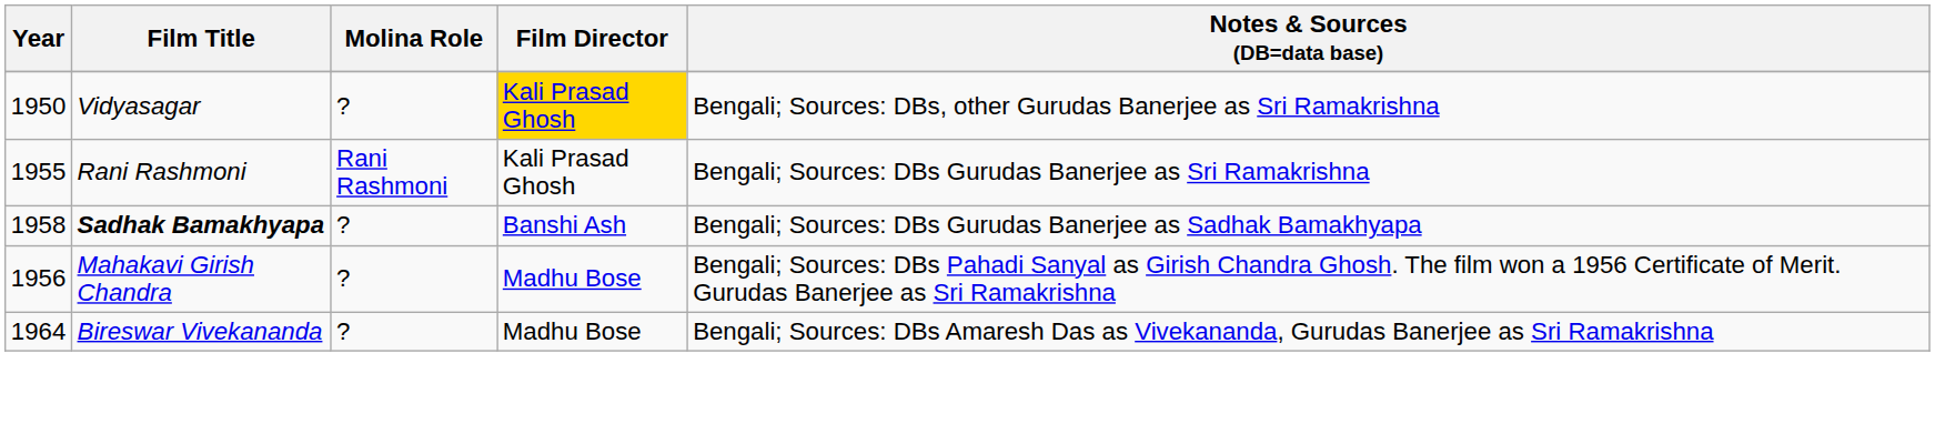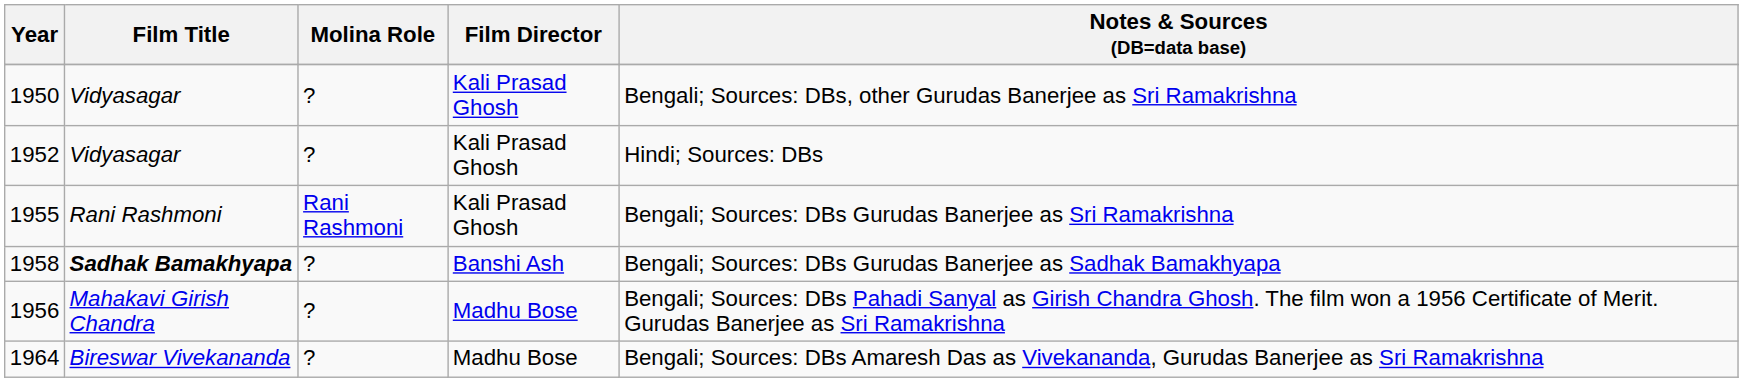 <table class="wikitable sortable" border="0">
 <tr>
 <th>Year</th>
 <th>Film Title</th>
 <th>Molina Role</th>
 <th>Film Director</th>
 <th>Notes & Sources<small><br>(DB=data base)</small></th>
 </tr>
 <tr>
 </tr>
 <tr>
 <td>1950</td>
 <td><em>Vidyasagar</em></td>
 <td>?</td>
-<td style="background: gold;"><a href='#'>Kali Prasad Ghosh</a></td>
+<td><a href='#'>Kali Prasad Ghosh</a></td>
 <td>Bengali; Sources: DBs, other Gurudas Banerjee as <a href='#'>Sri Ramakrishna</a></td>
+</tr>
+<tr>
+<td>1952</td>
+<td><em>Vidyasagar</em></td>
+<td>?</td>
+<td>Kali Prasad Ghosh</td>
+<td>Hindi; Sources: DBs</td>
 </tr>
 <tr>
 <td>1955</td>
 <td><em>Rani Rashmoni</em></td>
 <td><a href='#'>Rani Rashmoni</a></td>
 <td>Kali Prasad Ghosh</td>
 <td>Bengali; Sources: DBs  Gurudas Banerjee as <a href='#'>Sri Ramakrishna</a></td>
 </tr>
 <tr>
 <td>1958</td>
 <td><strong><em>Sadhak Bamakhyapa</em></strong></td>
 <td>?</td>
 <td><a href='#'>Banshi Ash</a></td>
 <td>Bengali; Sources: DBs Gurudas Banerjee as <a href='#'>Sadhak Bamakhyapa</a></td>
 </tr>
 <tr>
 <td>1956</td>
 <td><em><a href='#'>Mahakavi Girish Chandra</a></em></td>
 <td>?</td>
 <td><a href='#'>Madhu Bose</a></td>
 <td>Bengali; Sources: DBs <a href='#'>Pahadi Sanyal</a> as <a href='#'>Girish Chandra Ghosh</a>. The film won a 1956 Certificate of Merit. Gurudas Banerjee as <a href='#'>Sri Ramakrishna</a></td>
 </tr>
 <tr>
 <td>1964</td>
 <td><em><a href='#'>Bireswar Vivekananda</a></em></td>
 <td>?</td>
 <td>Madhu Bose</td>
 <td>Bengali; Sources: DBs Amaresh Das as <a href='#'>Vivekananda</a>, Gurudas Banerjee as <a href='#'>Sri Ramakrishna</a></td>
 </tr>
 </table>
